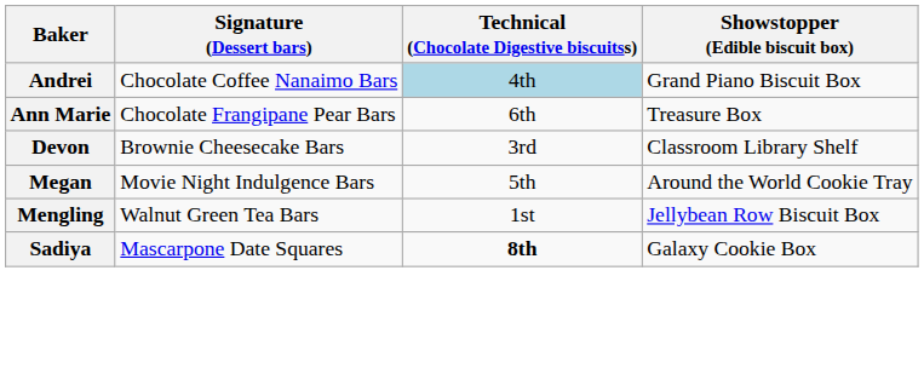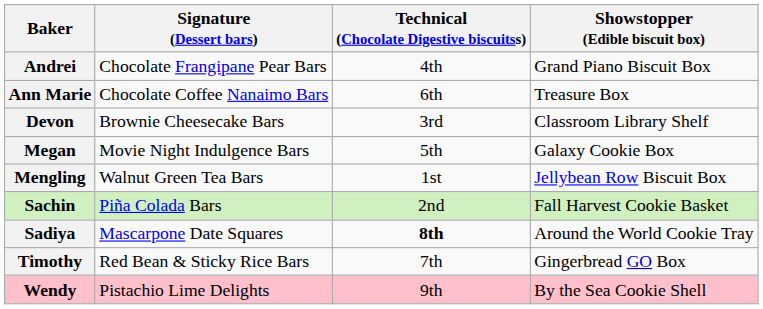 <table class="wikitable sortable" style="text-align:left;">
 <tr>
 <th scope="col">Baker</th>
 <th scope="col" class="unsortable">Signature<br><small>(<a href='#'>Dessert bars</a>)</small></th>
 <th scope="col">Technical<br><small>(<a href='#'>Chocolate Digestive biscuits</a>s)</small></th>
 <th scope="col" class="unsortable">Showstopper<br><small>(Edible biscuit box)</small></th>
 </tr>
 <tr>
 <th scope="row">Andrei</th>
-<td>Chocolate Coffee <a href='#'>Nanaimo Bars</a></td>
-<td align="center" style="background: lightblue;">4th</td>
+<td>Chocolate <a href='#'>Frangipane</a> Pear Bars</td>
+<td align="center">4th</td>
 <td>Grand Piano Biscuit Box</td>
 </tr>
 <tr>
 <th scope="row">Ann Marie</th>
-<td>Chocolate <a href='#'>Frangipane</a> Pear Bars</td>
+<td>Chocolate Coffee <a href='#'>Nanaimo Bars</a></td>
 <td align="center">6th</td>
 <td>Treasure Box</td>
 </tr>
 <tr>
 <th scope="row">Devon</th>
 <td>Brownie Cheesecake Bars</td>
 <td align="center">3rd</td>
 <td>Classroom Library Shelf</td>
 </tr>
 <tr>
 <th scope="row">Megan</th>
 <td>Movie Night Indulgence Bars</td>
 <td align="center">5th</td>
-<td>Around the World Cookie Tray</td>
+<td>Galaxy Cookie Box</td>
 </tr>
 <tr>
 <th scope="row">Mengling</th>
 <td>Walnut Green Tea Bars</td>
 <td align="center">1st</td>
 <td><a href='#'>Jellybean Row</a> Biscuit Box</td>
 </tr>
+<tr style="background:#d0f0c0;">
+<th scope="row" style="background:#d0f0c0;">Sachin</th>
+<td><a href='#'>Piña Colada</a> Bars</td>
+<td align="center">2nd</td>
+<td>Fall Harvest Cookie Basket</td>
+</tr>
 <tr>
 <th scope="row">Sadiya</th>
 <td><a href='#'>Mascarpone</a> Date Squares</td>
 <td align="center"><strong>8th</strong></td>
-<td>Galaxy Cookie Box</td>
+<td>Around the World Cookie Tray</td>
+</tr>
+<tr>
+<th scope="row">Timothy</th>
+<td>Red Bean & Sticky Rice Bars</td>
+<td align="center">7th</td>
+<td>Gingerbread <a href='#'>GO</a> Box</td>
+</tr>
+<tr style="background:pink;">
+<th scope="row" style="background:pink;">Wendy</th>
+<td>Pistachio Lime Delights</td>
+<td align="center">9th</td>
+<td>By the Sea Cookie Shell</td>
 </tr>
 </table>
